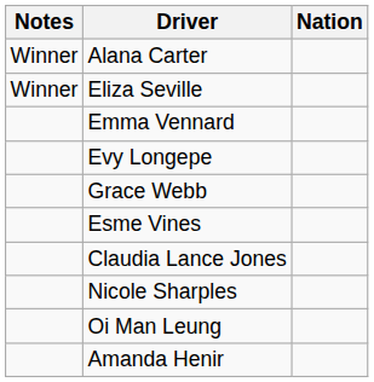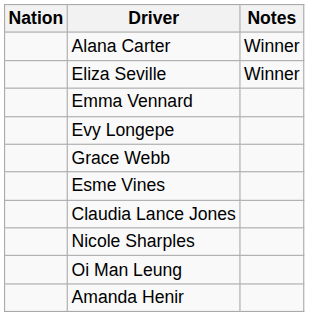 <table class="wikitable defaultleft col1center">
 <tr>
+<th>Nation</th>
+<th>Driver</th>
 <th>Notes</th>
-<th>Driver</th>
-<th>Nation</th>
 </tr>
 <tr>
+<td></td>
+<td>Alana Carter</td>
 <td>Winner</td>
-<td>Alana Carter</td>
-<td></td>
 </tr>
 <tr>
+<td></td>
+<td>Eliza Seville</td>
 <td>Winner</td>
-<td>Eliza Seville</td>
-<td></td>
 </tr>
 <tr>
 <td></td>
 <td>Emma Vennard</td>
 <td></td>
 </tr>
 <tr>
 <td></td>
 <td>Evy Longepe</td>
 <td></td>
 </tr>
 <tr>
 <td></td>
 <td>Grace Webb</td>
 <td></td>
 </tr>
 <tr>
 <td></td>
 <td>Esme Vines</td>
 <td></td>
 </tr>
 <tr>
 <td></td>
 <td>Claudia Lance Jones</td>
 <td></td>
 </tr>
 <tr>
 <td></td>
 <td>Nicole Sharples</td>
 <td></td>
 </tr>
 <tr>
 <td></td>
 <td>Oi Man Leung</td>
 <td></td>
 </tr>
 <tr>
 <td></td>
 <td>Amanda Henir</td>
 <td></td>
 </tr>
 </table>
